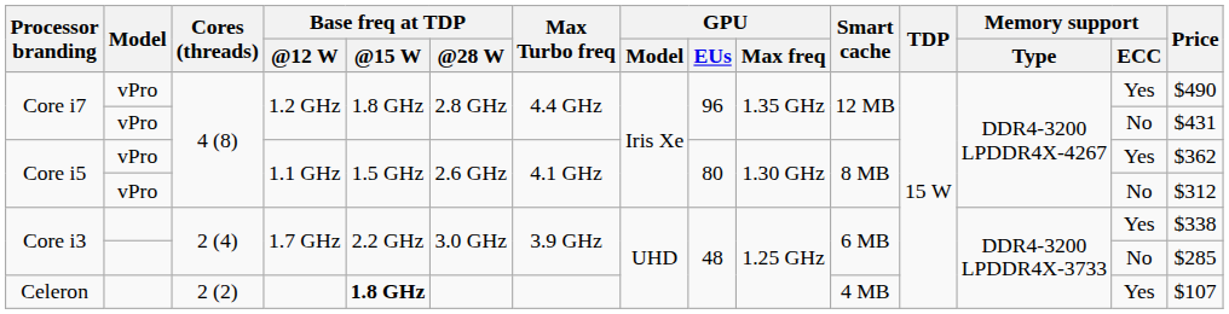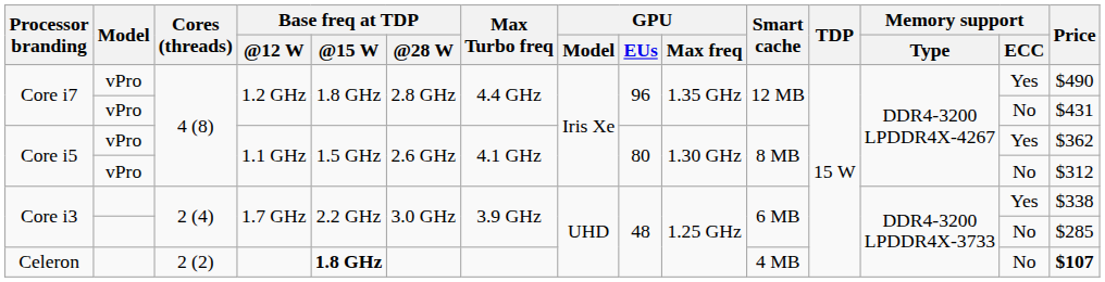 <table class="wikitable sortable" style="text-align: center;">
 <tr>
 <th rowspan="2">Processor<br>branding</th>
 <th rowspan="2">Model</th>
 <th rowspan="2">Cores<br>(threads)</th>
 <th colspan="3">Base freq at TDP</th>
 <th rowspan="2">Max<br>Turbo freq</th>
 <th colspan="3">GPU</th>
 <th rowspan="2">Smart<br>cache</th>
 <th rowspan="2">TDP</th>
 <th colspan="2">Memory support</th>
 <th rowspan="2">Price</th>
 </tr>
 <tr style="line-height:110%;">
 <th>@12 W</th>
 <th>@15 W</th>
 <th>@28 W</th>
 <th>Model</th>
 <th><a href='#'>EUs</a></th>
 <th>Max freq</th>
 <th>Type</th>
 <th>ECC</th>
 </tr>
 <tr>
 <td rowspan="2">Core i7</td>
 <td> vPro</td>
 <td rowspan="4">4 (8)</td>
 <td rowspan="2">1.2 GHz</td>
 <td rowspan="2">1.8 GHz</td>
 <td rowspan="2">2.8 GHz</td>
 <td rowspan="2">4.4 GHz</td>
 <td rowspan="4">Iris Xe</td>
 <td rowspan="2">96</td>
 <td rowspan="2">1.35 GHz</td>
 <td rowspan="2">12 MB</td>
 <td rowspan="7">15 W</td>
 <td rowspan="4">DDR4-3200<br>LPDDR4X-4267</td>
 <td>Yes</td>
 <td>$490</td>
 </tr>
 <tr>
 <td> vPro</td>
 <td>No</td>
 <td>$431</td>
 </tr>
 <tr>
 <td rowspan="2">Core i5</td>
 <td> vPro</td>
 <td rowspan="2">1.1 GHz</td>
 <td rowspan="2">1.5 GHz</td>
 <td rowspan="2">2.6 GHz</td>
 <td rowspan="2">4.1 GHz</td>
 <td rowspan="2">80</td>
 <td rowspan="2">1.30 GHz</td>
 <td rowspan="2">8 MB</td>
 <td>Yes</td>
 <td>$362</td>
 </tr>
 <tr>
 <td> vPro</td>
 <td>No</td>
 <td>$312</td>
 </tr>
 <tr>
 <td rowspan="2">Core i3</td>
 <td></td>
 <td rowspan="2">2 (4)</td>
 <td rowspan="2">1.7 GHz</td>
 <td rowspan="2">2.2 GHz</td>
 <td rowspan="2">3.0 GHz</td>
 <td rowspan="2">3.9 GHz</td>
 <td rowspan="3">UHD</td>
 <td rowspan="3">48</td>
 <td rowspan="3">1.25 GHz</td>
 <td rowspan="2">6 MB</td>
 <td rowspan="3">DDR4-3200<br>LPDDR4X-3733</td>
 <td>Yes</td>
 <td>$338</td>
 </tr>
 <tr>
 <td></td>
 <td>No</td>
 <td>$285</td>
 </tr>
 <tr>
 <td>Celeron</td>
 <td></td>
 <td>2 (2)</td>
 <td></td>
 <td><strong>1.8 GHz</strong></td>
 <td></td>
 <td></td>
 <td>4 MB</td>
-<td>Yes</td>
-<td>$107</td>
+<td>No</td>
+<td><strong>$107</strong></td>
 </tr>
 </table>
